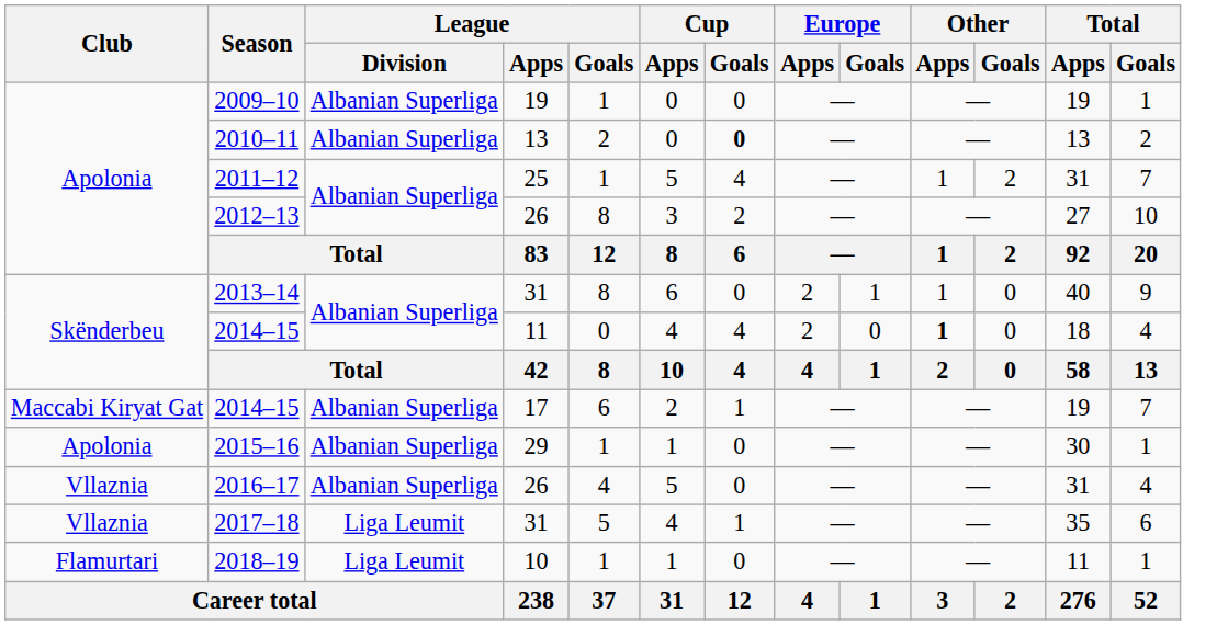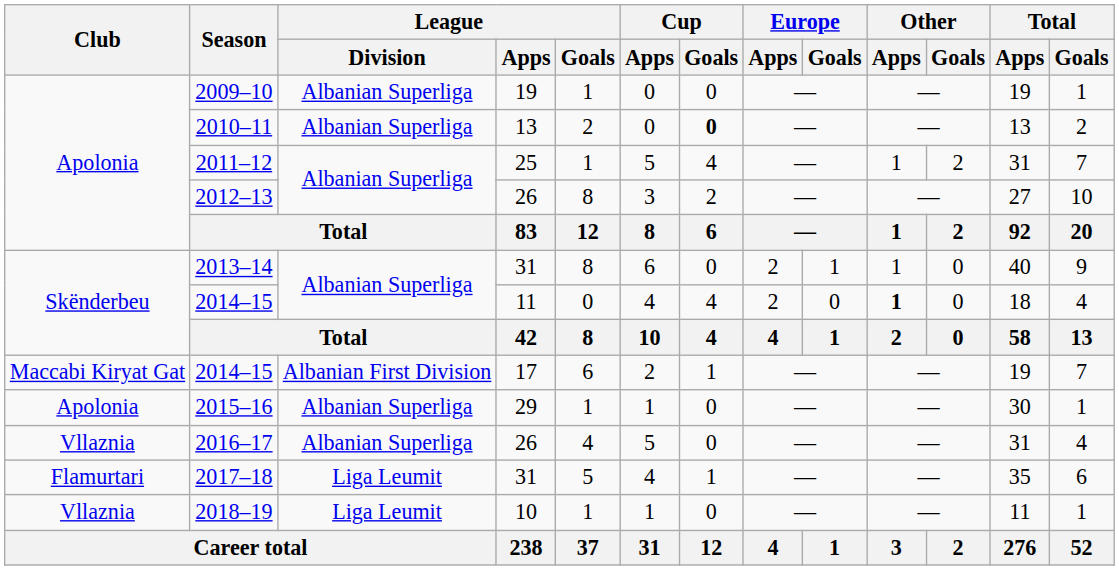 <table class="wikitable" style="text-align:center">
 <tr>
 <th rowspan="2">Club</th>
 <th rowspan="2">Season</th>
 <th colspan="3">League</th>
 <th colspan="2">Cup</th>
 <th colspan="2"><a href='#'>Europe</a></th>
 <th colspan="2">Other</th>
 <th colspan="2">Total</th>
 </tr>
 <tr>
 <th>Division</th>
 <th>Apps</th>
 <th>Goals</th>
 <th>Apps</th>
 <th>Goals</th>
 <th>Apps</th>
 <th>Goals</th>
 <th>Apps</th>
 <th>Goals</th>
 <th>Apps</th>
 <th>Goals</th>
 </tr>
 <tr>
 <td rowspan="5"><a href='#'>Apolonia</a></td>
 <td><a href='#'>2009–10</a></td>
 <td rowspan="1"><a href='#'>Albanian Superliga</a></td>
 <td>19</td>
 <td>1</td>
 <td>0</td>
 <td>0</td>
 <td colspan="2">—</td>
 <td colspan="2">—</td>
 <td>19</td>
 <td>1</td>
 </tr>
 <tr>
 <td><a href='#'>2010–11</a></td>
 <td rowspan="1"><a href='#'>Albanian Superliga</a></td>
 <td>13</td>
 <td>2</td>
 <td>0</td>
 <td><strong>0</strong></td>
 <td colspan="2">—</td>
 <td colspan="2">—</td>
 <td>13</td>
 <td>2</td>
 </tr>
 <tr>
 <td><a href='#'>2011–12</a></td>
 <td rowspan="2"><a href='#'>Albanian Superliga</a></td>
 <td>25</td>
 <td>1</td>
 <td>5</td>
 <td>4</td>
 <td colspan="2">—</td>
 <td>1</td>
 <td>2</td>
 <td>31</td>
 <td>7</td>
 </tr>
 <tr>
 <td><a href='#'>2012–13</a></td>
 <td>26</td>
 <td>8</td>
 <td>3</td>
 <td>2</td>
 <td colspan="2">—</td>
 <td colspan="2">—</td>
 <td>27</td>
 <td>10</td>
 </tr>
 <tr>
 <th colspan="2">Total</th>
 <th>83</th>
 <th>12</th>
 <th>8</th>
 <th>6</th>
 <th colspan="2">—</th>
 <th>1</th>
 <th>2</th>
 <th>92</th>
 <th>20</th>
 </tr>
 <tr>
 <td rowspan="3"><a href='#'>Skënderbeu</a></td>
 <td><a href='#'>2013–14</a></td>
 <td rowspan="2"><a href='#'>Albanian Superliga</a></td>
 <td>31</td>
 <td>8</td>
 <td>6</td>
 <td>0</td>
 <td>2</td>
 <td>1</td>
 <td>1</td>
 <td>0</td>
 <td>40</td>
 <td>9</td>
 </tr>
 <tr>
 <td><a href='#'>2014–15</a></td>
 <td>11</td>
 <td>0</td>
 <td>4</td>
 <td>4</td>
 <td>2</td>
 <td>0</td>
 <td><strong>1</strong></td>
 <td>0</td>
 <td>18</td>
 <td>4</td>
 </tr>
 <tr>
 <th colspan="2">Total</th>
 <th>42</th>
 <th>8</th>
 <th>10</th>
 <th>4</th>
 <th>4</th>
 <th>1</th>
 <th>2</th>
 <th>0</th>
 <th>58</th>
 <th>13</th>
 </tr>
 <tr>
 <td rowspan="1"><a href='#'>Maccabi Kiryat Gat</a></td>
 <td><a href='#'>2014–15</a></td>
-<td rowspan="1"><a href='#'>Albanian Superliga</a></td>
+<td rowspan="1"><a href='#'>Albanian First Division</a></td>
 <td>17</td>
 <td>6</td>
 <td>2</td>
 <td>1</td>
 <td colspan="2">—</td>
 <td colspan="2">—</td>
 <td>19</td>
 <td>7</td>
 </tr>
 <tr>
 <td rowspan="1"><a href='#'>Apolonia</a></td>
 <td><a href='#'>2015–16</a></td>
 <td rowspan="1"><a href='#'>Albanian Superliga</a></td>
 <td>29</td>
 <td>1</td>
 <td>1</td>
 <td>0</td>
 <td colspan="2">—</td>
 <td colspan="2">—</td>
 <td>30</td>
 <td>1</td>
 </tr>
 <tr>
 <td rowspan="1"><a href='#'>Vllaznia</a></td>
 <td><a href='#'>2016–17</a></td>
 <td rowspan="1"><a href='#'>Albanian Superliga</a></td>
 <td>26</td>
 <td>4</td>
 <td>5</td>
 <td>0</td>
 <td colspan="2">—</td>
 <td colspan="2">—</td>
 <td>31</td>
 <td>4</td>
 </tr>
 <tr>
-<td rowspan="1"><a href='#'>Vllaznia</a></td>
+<td rowspan="1"><a href='#'>Flamurtari</a></td>
 <td><a href='#'>2017–18</a></td>
 <td rowspan="1"><a href='#'>Liga Leumit</a></td>
 <td>31</td>
 <td>5</td>
 <td>4</td>
 <td>1</td>
 <td colspan="2">—</td>
 <td colspan="2">—</td>
 <td>35</td>
 <td>6</td>
 </tr>
 <tr>
-<td rowspan="1"><a href='#'>Flamurtari</a></td>
+<td rowspan="1"><a href='#'>Vllaznia</a></td>
 <td><a href='#'>2018–19</a></td>
 <td rowspan="1"><a href='#'>Liga Leumit</a></td>
 <td>10</td>
 <td>1</td>
 <td>1</td>
 <td>0</td>
 <td colspan="2">—</td>
 <td colspan="2">—</td>
 <td>11</td>
 <td>1</td>
 </tr>
 <tr>
 <th colspan="3">Career total</th>
 <th>238</th>
 <th>37</th>
 <th>31</th>
 <th>12</th>
 <th>4</th>
 <th>1</th>
 <th>3</th>
 <th>2</th>
 <th>276</th>
 <th>52</th>
 </tr>
 </table>
